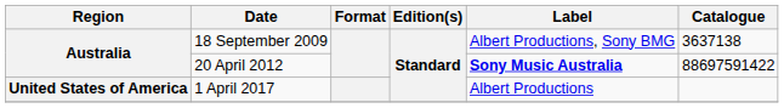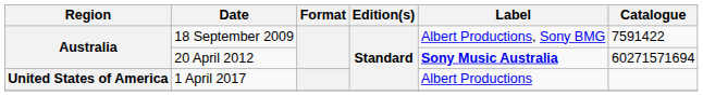 <table class="wikitable plainrowheaders">
 <tr>
 <th scope="col">Region</th>
 <th scope="col">Date</th>
 <th scope="col">Format</th>
 <th scope="col">Edition(s)</th>
 <th scope="col">Label</th>
 <th scope="col">Catalogue</th>
 </tr>
 <tr>
 <th scope="row" rowspan="2">Australia</th>
 <td>18 September 2009 </td>
 <th scope="row" rowspan="2"></th>
 <th scope="row" rowspan="3">Standard</th>
 <td><a href='#'>Albert Productions</a>, <a href='#'>Sony BMG</a></td>
-<td>3637138</td>
+<td>7591422</td>
 </tr>
 <tr>
 <td>20 April 2012</td>
 <td><strong><a href='#'>Sony Music Australia</a></strong></td>
-<td>88697591422</td>
+<td>60271571694</td>
 </tr>
 <tr>
 <th scope="row" rowspan="1">United States of America</th>
 <td>1 April 2017 </td>
 <th scope="row" rowspan="1"></th>
 <td><a href='#'>Albert Productions</a></td>
 <td></td>
 </tr>
 <tr>
 </tr>
 </table>
